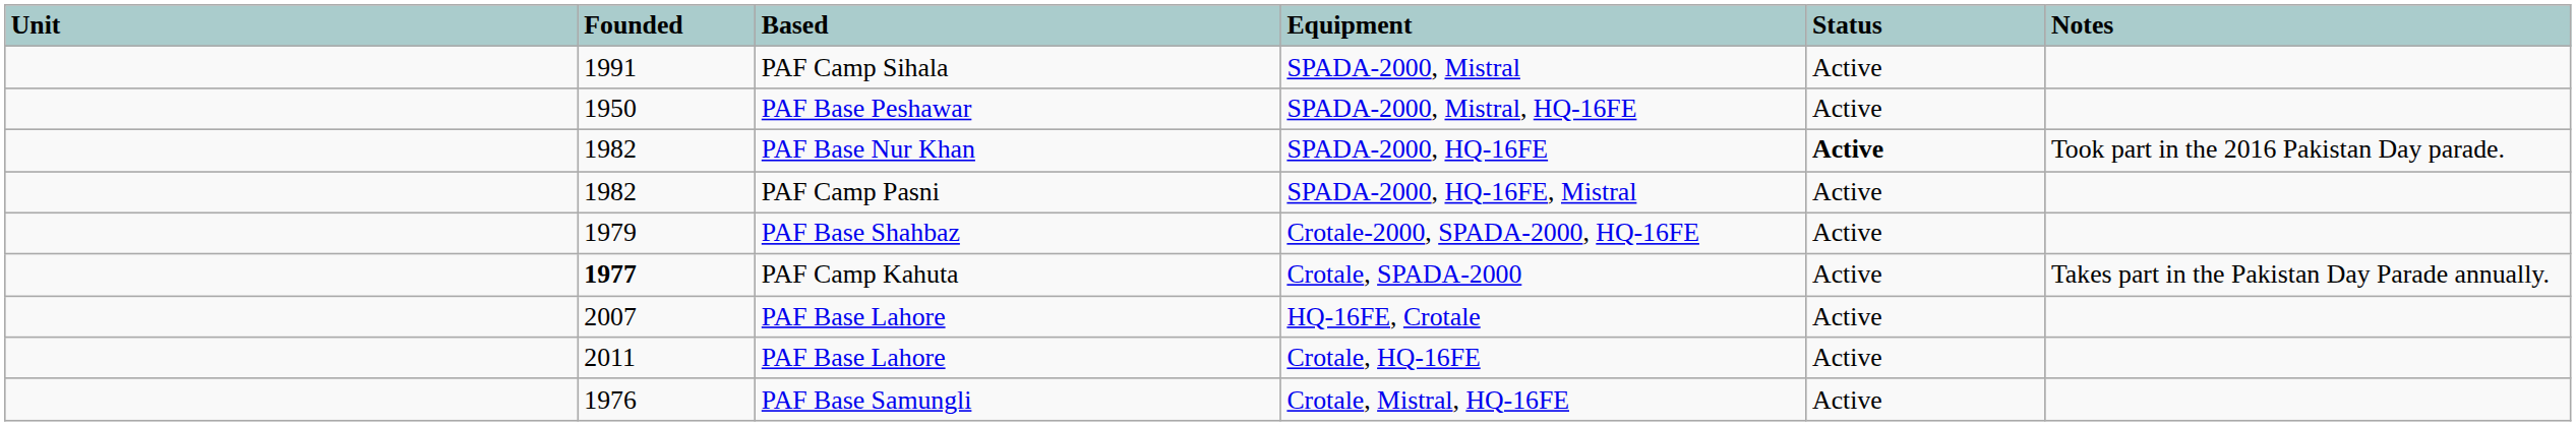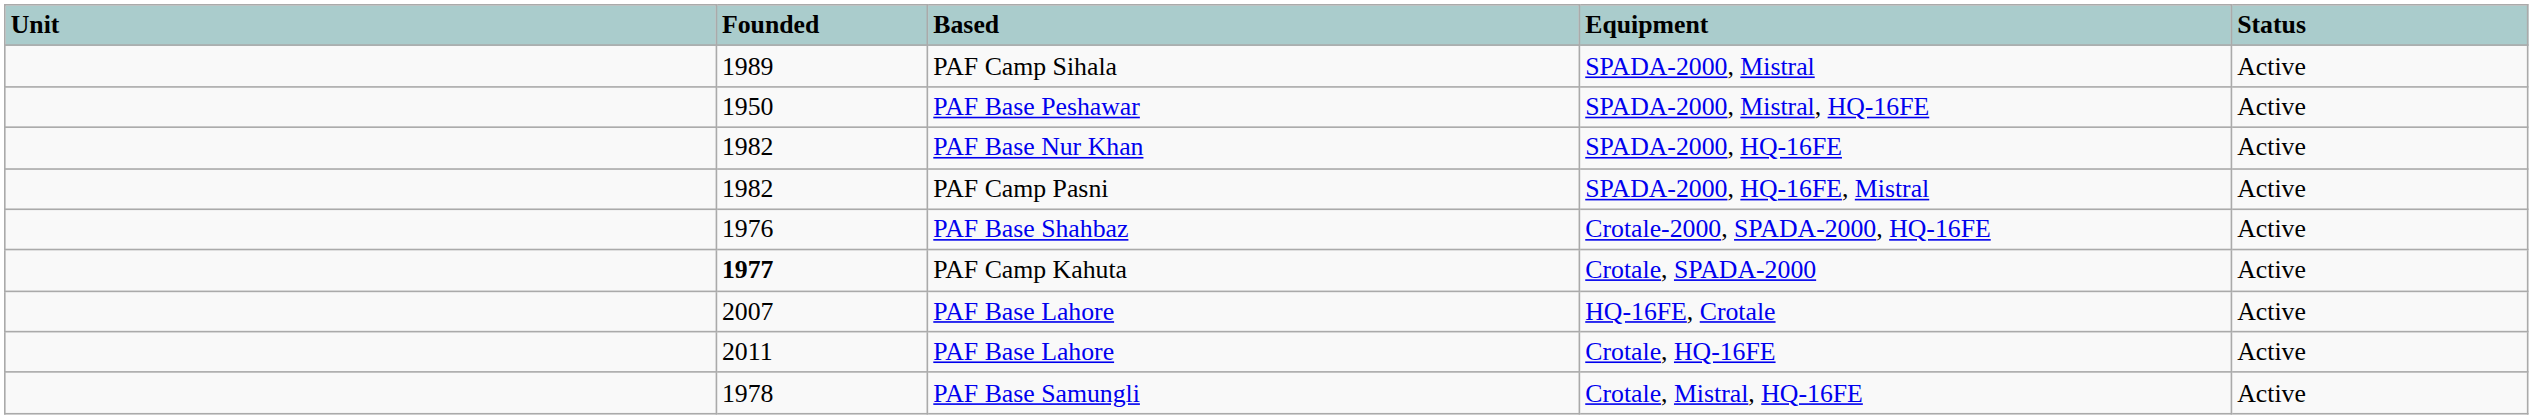 <table class="wikitable sortable">
 <tr>
 <th style="text-align: left; background: #aacccc;" width="12%">Unit</th>
 <th style="text-align: left; background: #aacccc;" width="3%">Founded</th>
 <th style="text-align: left; background: #aacccc;" width="11%">Based</th>
 <th style="text-align: left; background: #aacccc;" width="11%">Equipment</th>
 <th style="text-align: left; background: #aacccc;" width="5%">Status</th>
-<th style="text-align: left; background: #aacccc;" width="11%">Notes</th>
 </tr>
 <tr ---->
 <td></td>
-<td>1991</td>
+<td>1989</td>
 <td>PAF Camp Sihala</td>
 <td><a href='#'>SPADA-2000</a>, <a href='#'>Mistral</a></td>
 <td><span>Active</span></td>
-<td></td>
 </tr>
 <tr ---->
 <td></td>
 <td>1950</td>
 <td><a href='#'>PAF Base Peshawar</a></td>
 <td><a href='#'>SPADA-2000</a>, <a href='#'>Mistral</a>, <a href='#'>HQ-16FE</a></td>
 <td><span>Active</span></td>
-<td></td>
 </tr>
 <tr ---->
 <td></td>
 <td>1982</td>
 <td><a href='#'>PAF Base Nur Khan</a></td>
 <td><a href='#'>SPADA-2000</a>, <a href='#'>HQ-16FE</a></td>
-<td><strong><span>Active</span></strong></td>
-<td>Took part in the 2016 Pakistan Day parade.</td>
+<td><span>Active</span></td>
 </tr>
 <tr ---->
 <td></td>
 <td>1982</td>
 <td>PAF Camp Pasni</td>
 <td><a href='#'>SPADA-2000</a>, <a href='#'>HQ-16FE</a>, <a href='#'>Mistral</a></td>
 <td><span>Active</span></td>
-<td></td>
 </tr>
 <tr ---->
 <td></td>
-<td>1979</td>
+<td>1976</td>
 <td><a href='#'>PAF Base Shahbaz</a></td>
 <td><a href='#'>Crotale-2000</a>, <a href='#'>SPADA-2000</a>, <a href='#'>HQ-16FE</a></td>
 <td><span>Active</span></td>
-<td></td>
 </tr>
 <tr ---->
 <td></td>
 <td><strong>1977</strong></td>
 <td>PAF Camp Kahuta</td>
 <td><a href='#'>Crotale</a>, <a href='#'>SPADA-2000</a></td>
 <td><span>Active</span></td>
-<td>Takes part in the Pakistan Day Parade annually.</td>
 </tr>
 <tr ---->
 <td></td>
 <td>2007</td>
 <td><a href='#'>PAF Base Lahore</a></td>
 <td><a href='#'>HQ-16FE</a>, <a href='#'>Crotale</a></td>
 <td><span>Active</span></td>
-<td></td>
 </tr>
 <tr ---->
 <td></td>
 <td>2011</td>
 <td><a href='#'>PAF Base Lahore</a></td>
 <td><a href='#'>Crotale</a>, <a href='#'>HQ-16FE</a></td>
 <td><span>Active</span></td>
-<td></td>
 </tr>
 <tr ---->
 <td></td>
-<td>1976</td>
+<td>1978</td>
 <td><a href='#'>PAF Base Samungli</a></td>
 <td><a href='#'>Crotale</a>, <a href='#'>Mistral</a>, <a href='#'>HQ-16FE</a></td>
 <td><span>Active</span></td>
-<td></td>
 </tr>
 </table>
